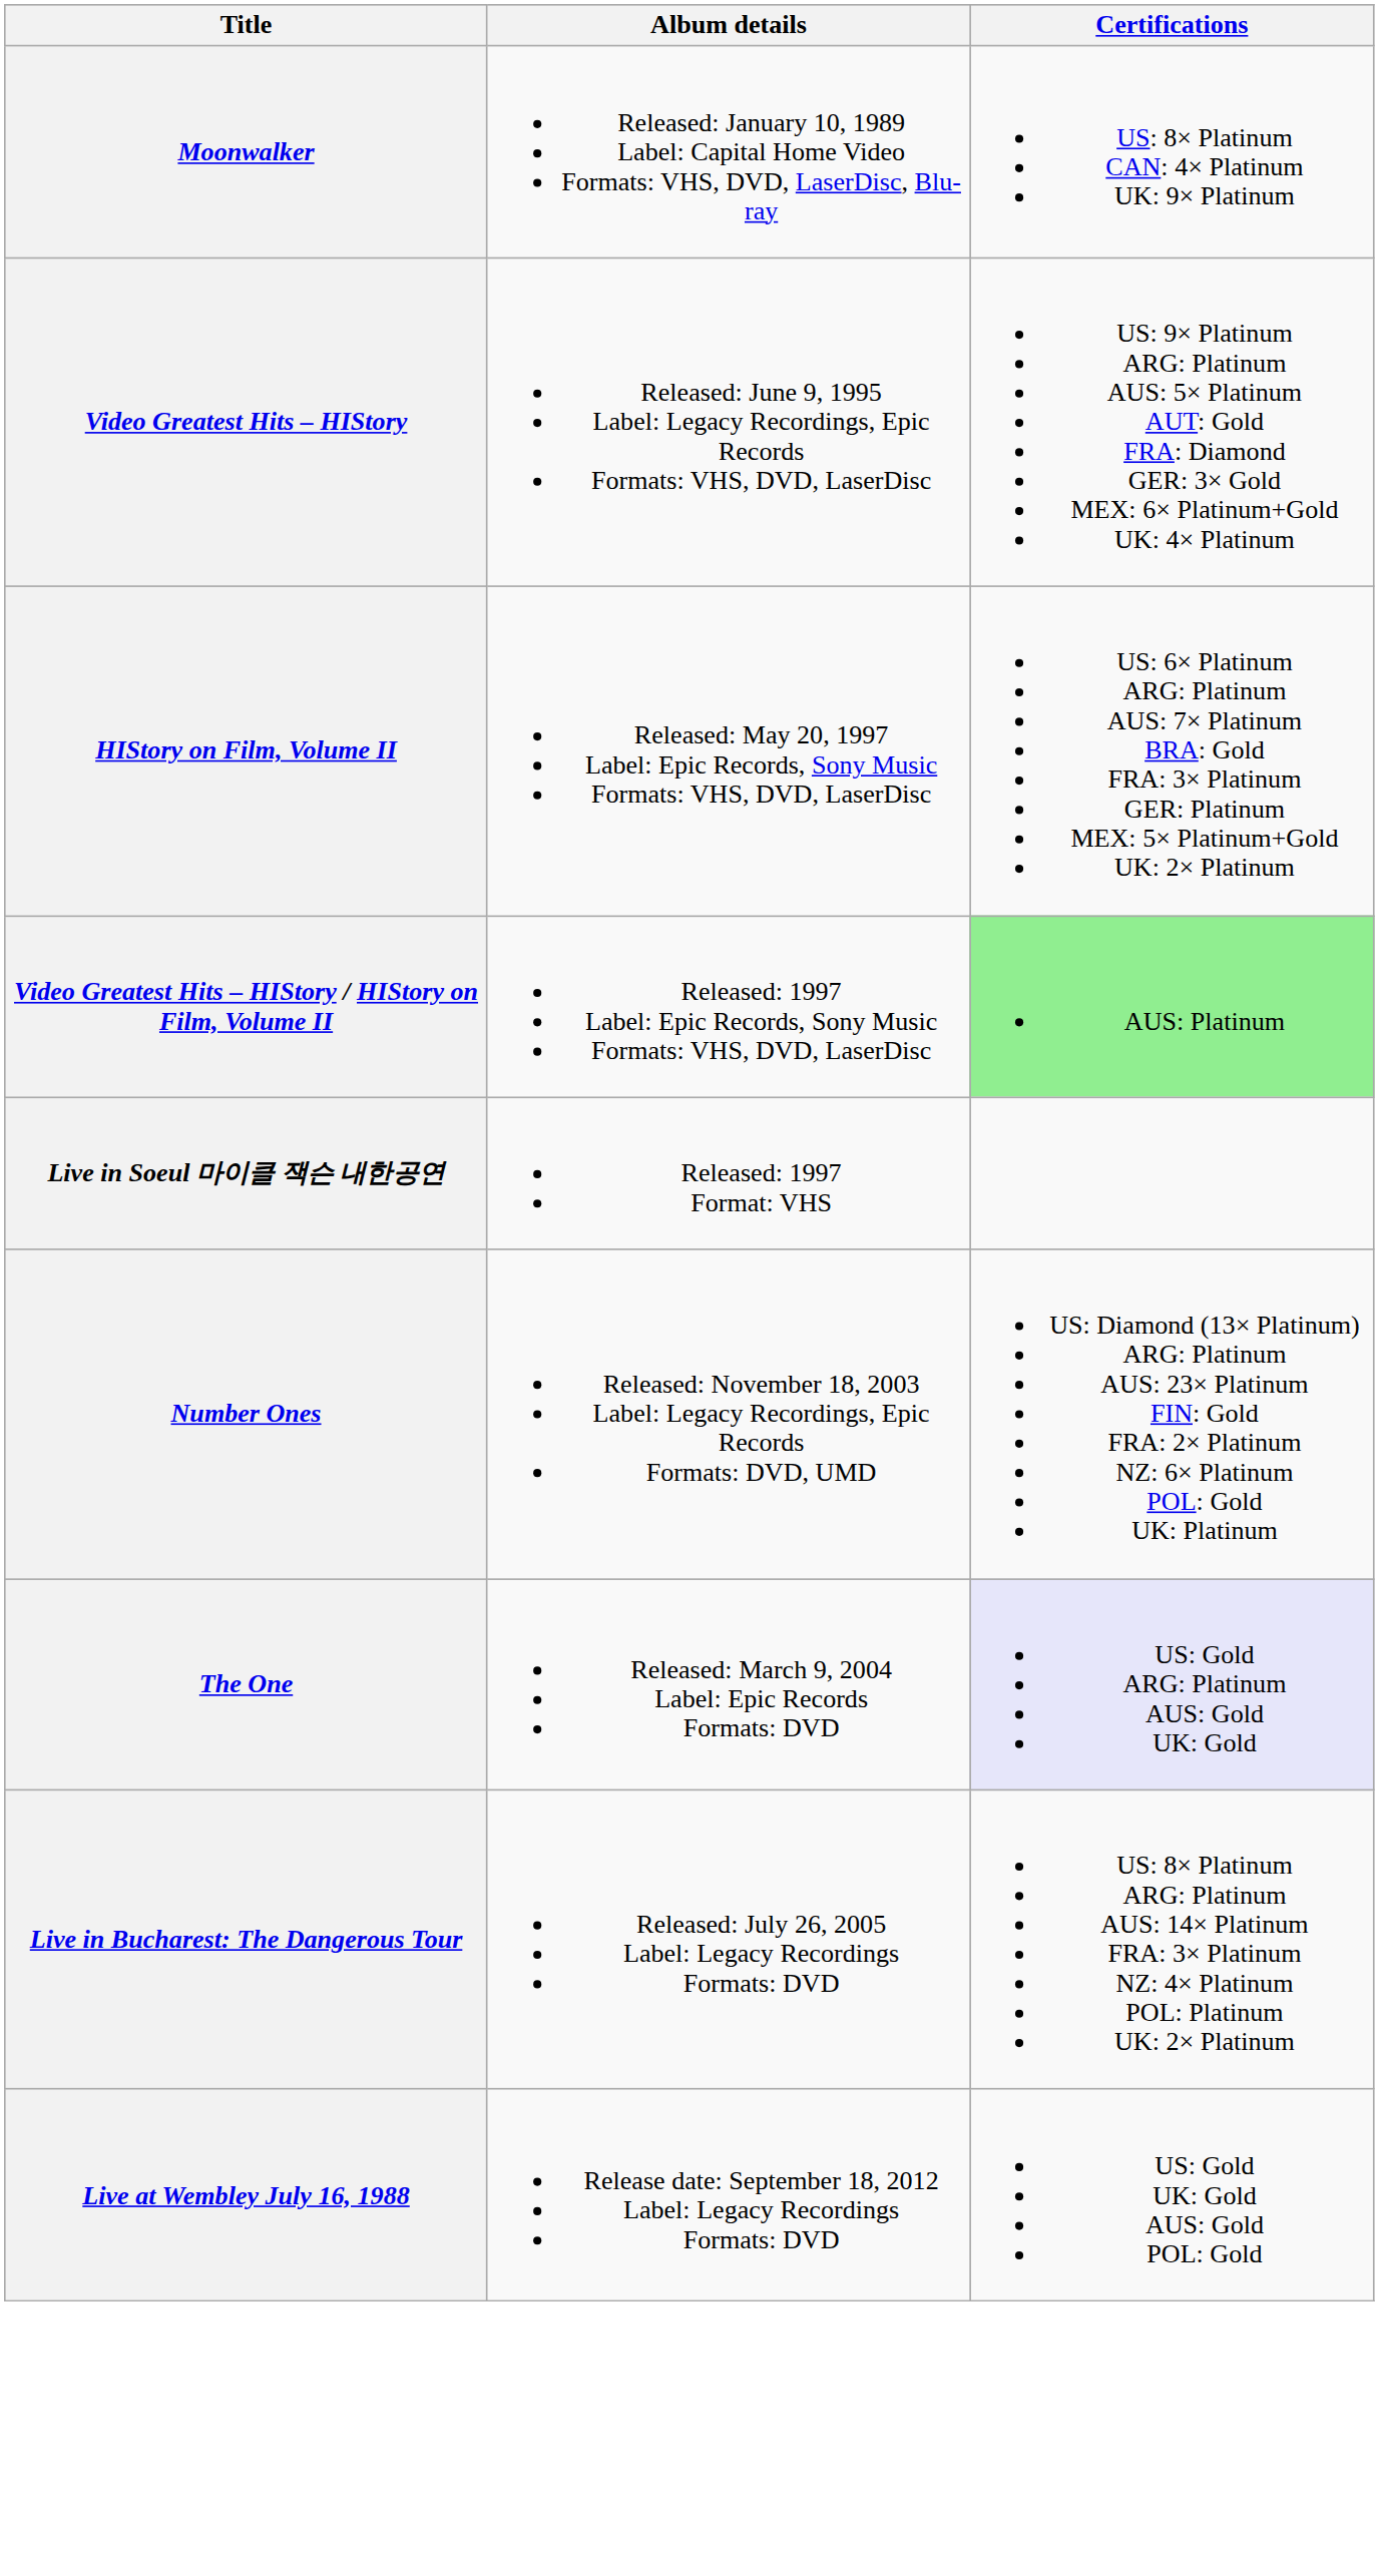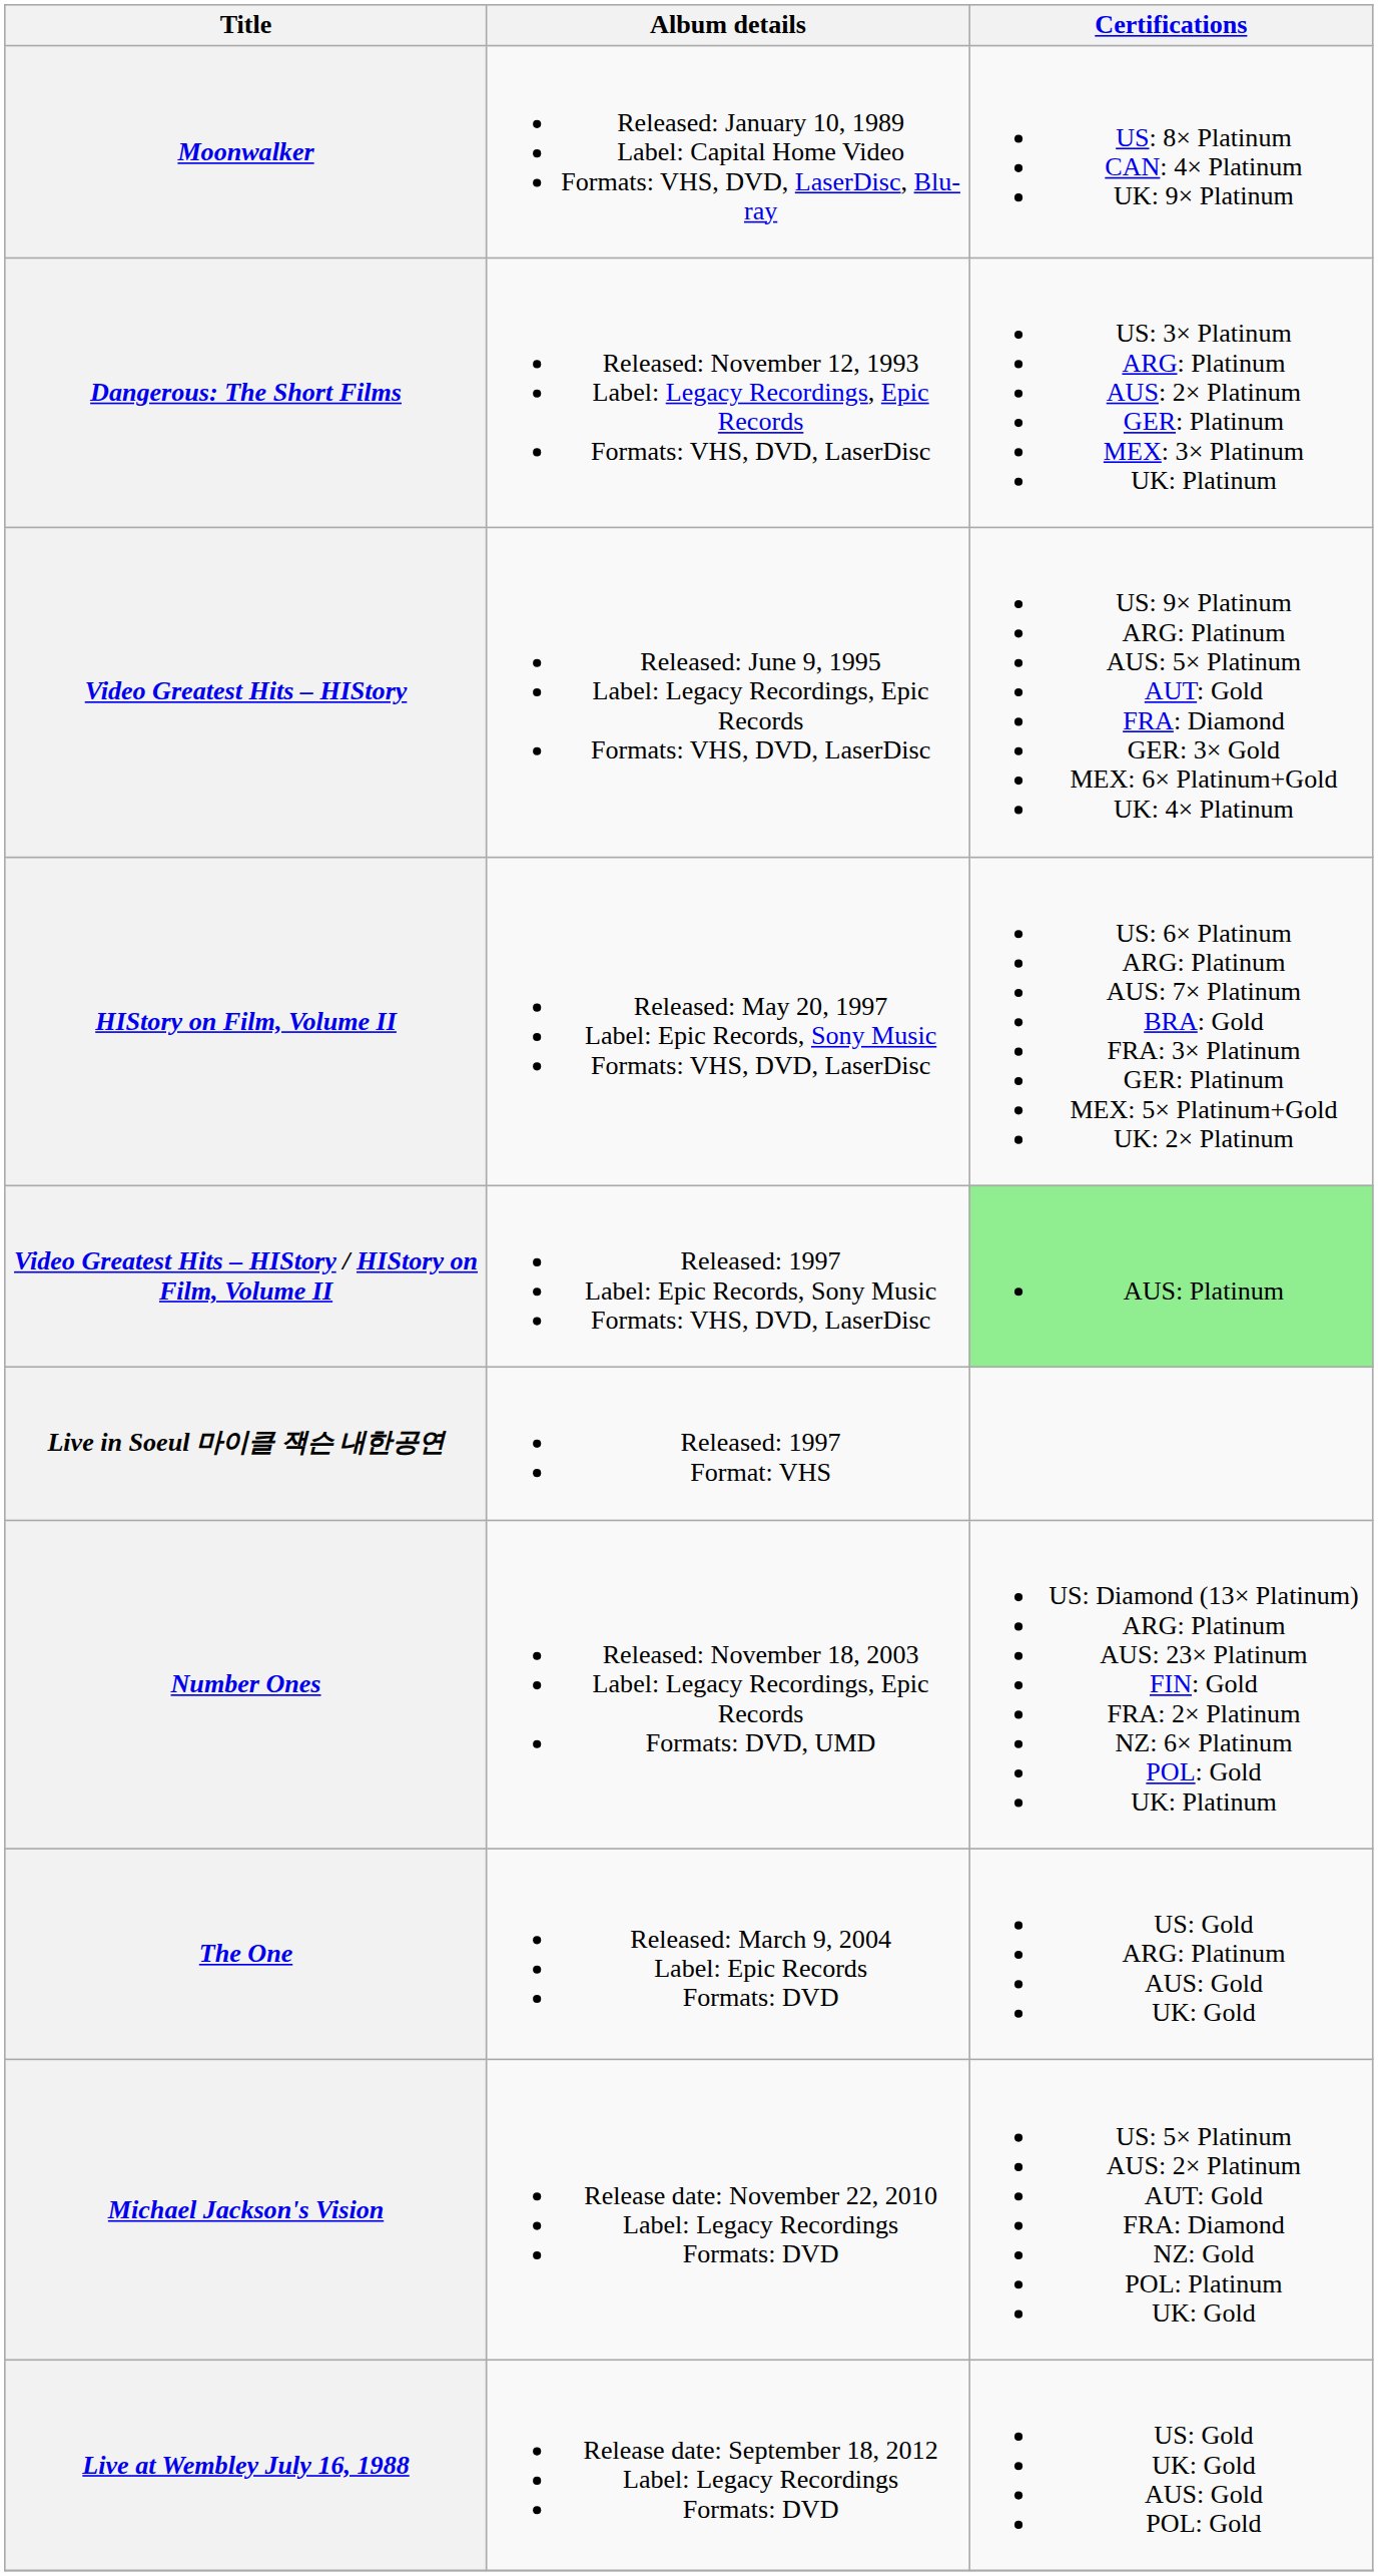 <table class="wikitable plainrowheaders" style="text-align:center;">
 <tr>
 <th scope="col" rowspan="1" style="width:18em;">Title</th>
 <th scope="col" rowspan="1" style="width:18em;">Album details</th>
 <th scope="col" rowspan="1" style="width:15em;"><a href='#'>Certifications</a></th>
 </tr>
 <tr>
 <th scope="row"><em><a href='#'>Moonwalker</a></em></th>
 <td><br><ul><li>Released: January 10, 1989</li><li>Label: Capital Home Video</li><li>Formats: VHS, DVD, <a href='#'>LaserDisc</a>, <a href='#'>Blu-ray</a></li></ul></td>
 <td><br><ul><li><a href='#'>US</a>: 8× Platinum</li><li><a href='#'>CAN</a>: 4× Platinum</li><li>UK: 9× Platinum</li></ul></td>
+</tr>
+<tr>
+<th scope="row"><em><a href='#'>Dangerous: The Short Films</a></em></th>
+<td><br><ul><li>Released: November 12, 1993</li><li>Label: <a href='#'>Legacy Recordings</a>, <a href='#'>Epic Records</a></li><li>Formats: VHS, DVD, LaserDisc</li></ul></td>
+<td><br><ul><li>US: 3× Platinum</li><li><a href='#'>ARG</a>: Platinum</li><li><a href='#'>AUS</a>: 2× Platinum</li><li><a href='#'>GER</a>: Platinum</li><li><a href='#'>MEX</a>: 3× Platinum</li><li>UK: Platinum</li></ul></td>
 </tr>
 <tr>
 <th scope="row"><em><a href='#'>Video Greatest Hits – HIStory</a></em></th>
 <td><br><ul><li>Released: June 9, 1995</li><li>Label: Legacy Recordings, Epic Records</li><li>Formats: VHS, DVD, LaserDisc</li></ul></td>
 <td><br><ul><li>US: 9× Platinum</li><li>ARG: Platinum</li><li>AUS: 5× Platinum</li><li><a href='#'>AUT</a>: Gold</li><li><a href='#'>FRA</a>: Diamond</li><li>GER: 3× Gold</li><li>MEX: 6× Platinum+Gold</li><li>UK: 4× Platinum</li></ul></td>
 </tr>
 <tr>
 <th scope="row"><em><a href='#'>HIStory on Film, Volume II</a></em></th>
 <td><br><ul><li>Released: May 20, 1997</li><li>Label: Epic Records, <a href='#'>Sony Music</a></li><li>Formats: VHS, DVD, LaserDisc</li></ul></td>
 <td><br><ul><li>US: 6× Platinum</li><li>ARG: Platinum</li><li>AUS: 7× Platinum</li><li><a href='#'>BRA</a>: Gold</li><li>FRA: 3× Platinum</li><li>GER: Platinum</li><li>MEX: 5× Platinum+Gold</li><li>UK: 2× Platinum</li></ul></td>
 </tr>
 <tr>
 <th scope="row"><em><a href='#'>Video Greatest Hits – HIStory</a> / <a href='#'>HIStory on Film, Volume II</a></em></th>
 <td><br><ul><li>Released: 1997</li><li>Label: Epic Records, Sony Music</li><li>Formats: VHS, DVD, LaserDisc</li></ul></td>
 <td style="background: lightgreen;"><br><ul><li>AUS: Platinum</li></ul></td>
 </tr>
 <tr>
 <th scope="row"><em>Live in Soeul 마이클 잭슨 내한공연</em></th>
 <td><br><ul><li>Released: 1997</li><li>Format: VHS</li></ul></td>
 <td></td>
 </tr>
 <tr>
 <th scope="row"><em><a href='#'>Number Ones</a></em></th>
 <td><br><ul><li>Released: November 18, 2003</li><li>Label: Legacy Recordings, Epic Records</li><li>Formats: DVD, UMD</li></ul></td>
 <td><br><ul><li>US: Diamond (13× Platinum)</li><li>ARG: Platinum</li><li>AUS: 23× Platinum</li><li><a href='#'>FIN</a>: Gold</li><li>FRA: 2× Platinum</li><li>NZ: 6× Platinum</li><li><a href='#'>POL</a>: Gold</li><li>UK: Platinum</li></ul></td>
 </tr>
 <tr>
 <th scope="row"><em><a href='#'>The One</a></em></th>
 <td><br><ul><li>Released: March 9, 2004</li><li>Label: Epic Records</li><li>Formats: DVD</li></ul></td>
-<td style="background: lavender;"><br><ul><li>US: Gold</li><li>ARG: Platinum</li><li>AUS: Gold</li><li>UK: Gold</li></ul></td>
+<td><br><ul><li>US: Gold</li><li>ARG: Platinum</li><li>AUS: Gold</li><li>UK: Gold</li></ul></td>
 </tr>
 <tr>
-<th scope="row"><em><a href='#'>Live in Bucharest: The Dangerous Tour</a></em></th>
-<td><br><ul><li>Released: July 26, 2005</li><li>Label: Legacy Recordings</li><li>Formats: DVD</li></ul></td>
-<td><br><ul><li>US: 8× Platinum</li><li>ARG: Platinum</li><li>AUS: 14× Platinum</li><li>FRA: 3× Platinum</li><li>NZ: 4× Platinum</li><li>POL: Platinum</li><li>UK: 2× Platinum</li></ul></td>
+<th scope="row"><em><a href='#'>Michael Jackson's Vision</a></em></th>
+<td><br><ul><li>Release date: November 22, 2010</li><li>Label: Legacy Recordings</li><li>Formats: DVD</li></ul></td>
+<td><br><ul><li>US: 5× Platinum</li><li>AUS: 2× Platinum</li><li>AUT: Gold</li><li>FRA: Diamond</li><li>NZ: Gold</li><li>POL: Platinum</li><li>UK: Gold</li></ul></td>
 </tr>
 <tr>
 <th scope="row"><em><a href='#'>Live at Wembley July 16, 1988</a></em></th>
 <td><br><ul><li>Release date: September 18, 2012</li><li>Label: Legacy Recordings</li><li>Formats: DVD</li></ul></td>
 <td><br><ul><li>US: Gold</li><li>UK: Gold</li><li>AUS: Gold</li><li>POL: Gold</li></ul></td>
 </tr>
 <tr>
 </tr>
 </table>
